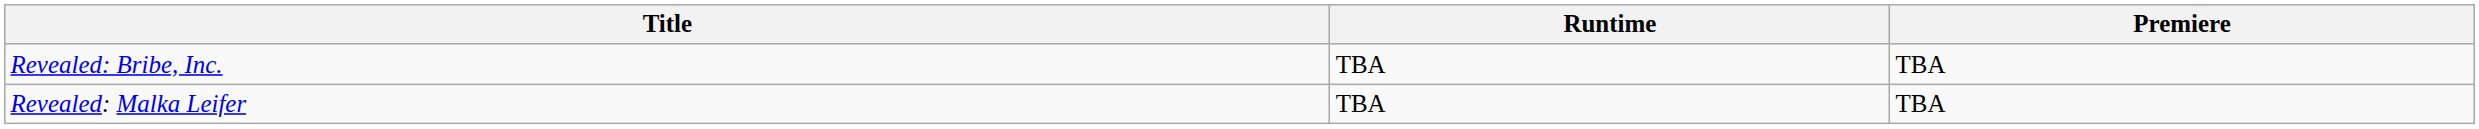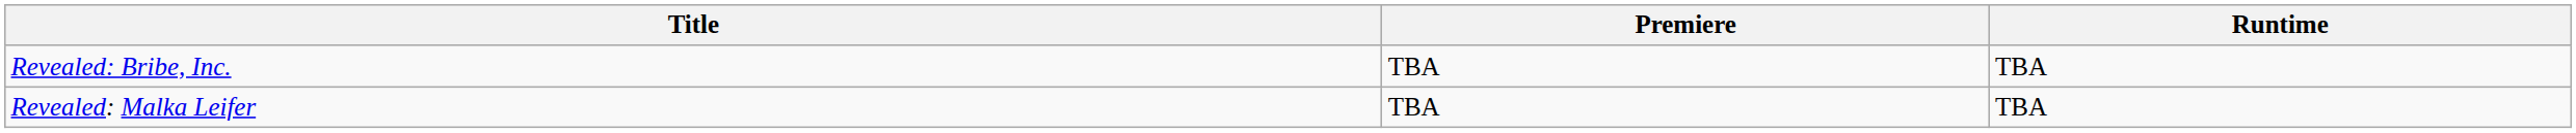 <table class="wikitable sortable" style="width:100%;">
 <tr>
 <th>Title</th>
+<th>Premiere</th>
 <th>Runtime</th>
-<th>Premiere</th>
 </tr>
 <tr>
 <td><em><a href='#'>Revealed: Bribe, Inc.</a></em></td>
 <td>TBA</td>
 <td>TBA</td>
 </tr>
 <tr>
 <td><em><a href='#'>Revealed</a>: <a href='#'>Malka Leifer</a></em></td>
 <td>TBA</td>
 <td>TBA</td>
 </tr>
 </table>
